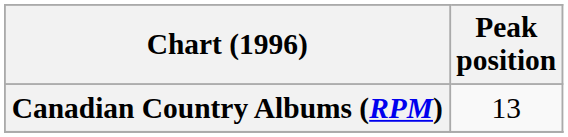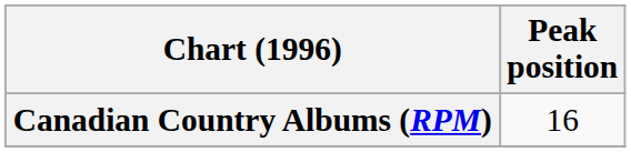 <table class="wikitable sortable plainrowheaders" style="text-align:center">
 <tr>
 <th scope="col">Chart (1996)</th>
 <th scope="col">Peak<br> position</th>
 </tr>
 <tr>
 <th scope="row">Canadian Country Albums (<em><a href='#'>RPM</a></em>)</th>
-<td>13</td>
+<td>16</td>
 </tr>
 <tr>
 </tr>
 <tr>
 </tr>
 <tr>
 </tr>
 <tr>
 </tr>
 </table>
